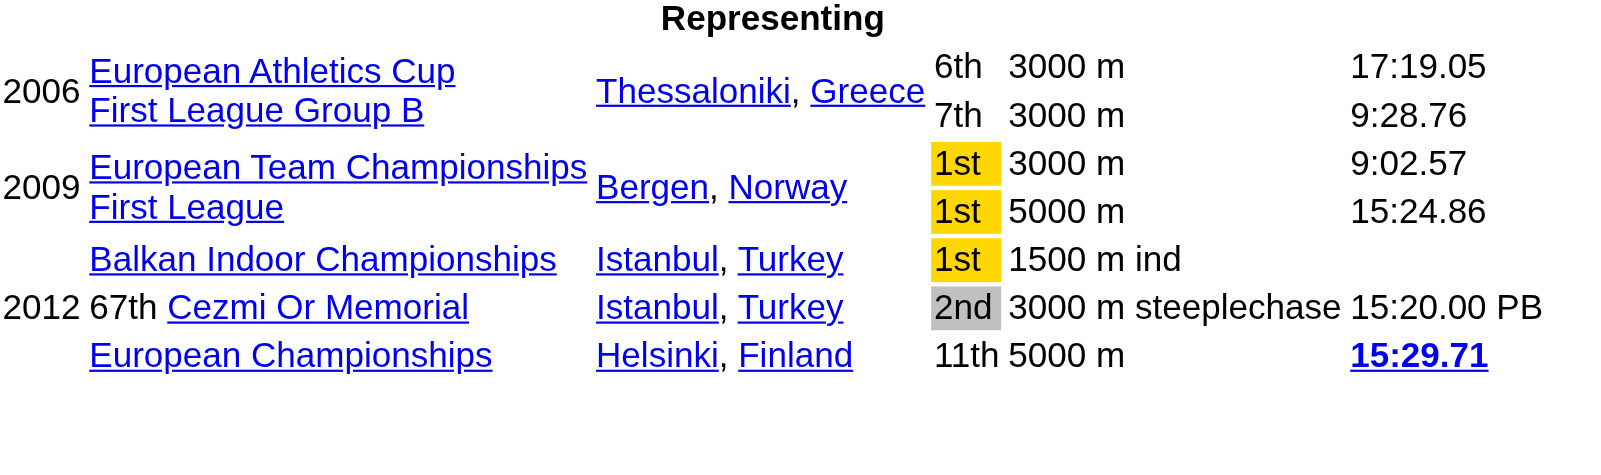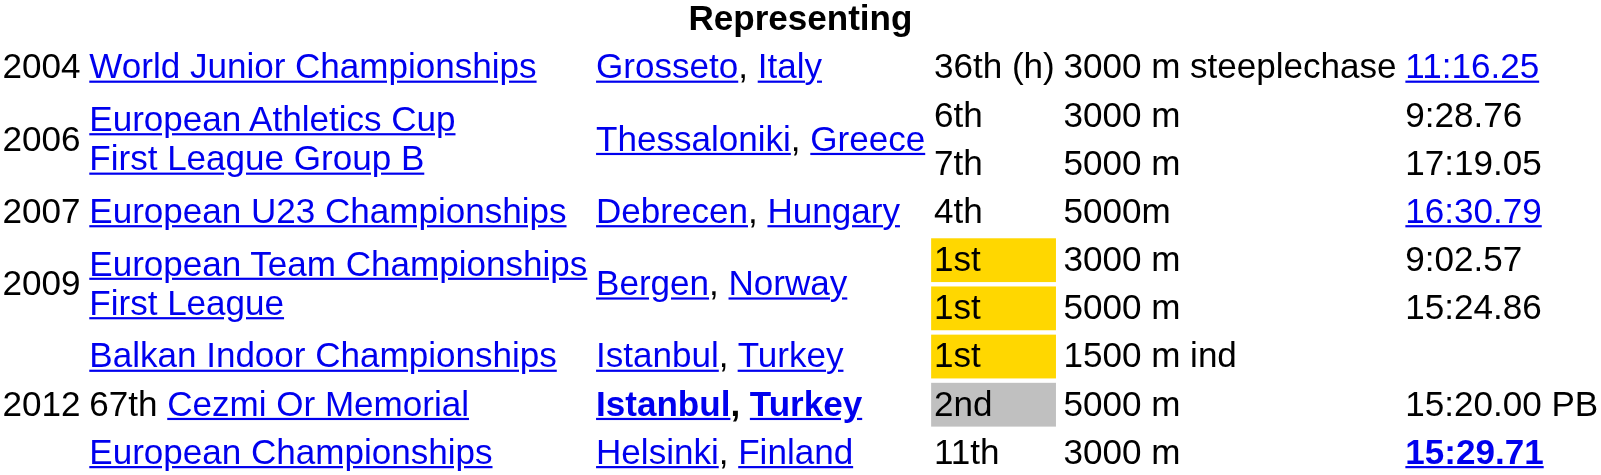 <table>
 <tr>
 <th colspan="6">Representing </th>
+</tr>
+<tr>
+<td>2004</td>
+<td><a href='#'>World Junior Championships</a></td>
+<td><a href='#'>Grosseto</a>, <a href='#'>Italy</a></td>
+<td>36th (h)</td>
+<td>3000 m steeplechase</td>
+<td><a href='#'>11:16.25</a></td>
 </tr>
 <tr>
 <td rowspan=2>2006</td>
 <td rowspan=2><a href='#'>European Athletics Cup<br>First League Group B</a></td>
 <td rowspan=2><a href='#'>Thessaloniki</a>, <a href='#'>Greece</a></td>
 <td>6th</td>
 <td>3000 m</td>
+<td>9:28.76</td>
+</tr>
+<tr>
+<td>7th</td>
+<td>5000 m</td>
 <td>17:19.05</td>
 </tr>
 <tr>
-<td>7th</td>
-<td>3000 m</td>
-<td>9:28.76</td>
+<td>2007</td>
+<td><a href='#'>European U23 Championships</a></td>
+<td><a href='#'>Debrecen</a>, <a href='#'>Hungary</a></td>
+<td>4th</td>
+<td>5000m</td>
+<td><a href='#'>16:30.79</a></td>
 </tr>
 <tr>
 <td rowspan=2>2009</td>
 <td rowspan=2><a href='#'>European Team Championships<br>First League</a></td>
 <td rowspan=2><a href='#'>Bergen</a>, <a href='#'>Norway</a></td>
 <td bgcolor=gold>1st</td>
 <td>3000 m</td>
 <td>9:02.57</td>
 </tr>
 <tr>
 <td bgcolor=gold>1st</td>
 <td>5000 m</td>
 <td>15:24.86</td>
 </tr>
 <tr>
 <td rowspan=3>2012</td>
 <td><a href='#'>Balkan Indoor Championships</a></td>
 <td><a href='#'>Istanbul</a>, <a href='#'>Turkey</a></td>
 <td bgcolor=gold>1st</td>
 <td>1500 m ind</td>
 <td></td>
 </tr>
 <tr>
 <td>67th <a href='#'>Cezmi Or Memorial</a></td>
-<td><a href='#'>Istanbul</a>, <a href='#'>Turkey</a></td>
+<td><strong><a href='#'>Istanbul</a>, <a href='#'>Turkey</a></strong></td>
 <td bgcolor=silver>2nd</td>
-<td>3000 m steeplechase</td>
+<td>5000 m</td>
 <td>15:20.00 PB</td>
 </tr>
 <tr>
 <td><a href='#'>European Championships</a></td>
 <td><a href='#'>Helsinki</a>, <a href='#'>Finland</a></td>
 <td>11th</td>
-<td>5000 m</td>
+<td>3000 m</td>
 <td><strong><a href='#'>15:29.71</a></strong></td>
 </tr>
 </table>
